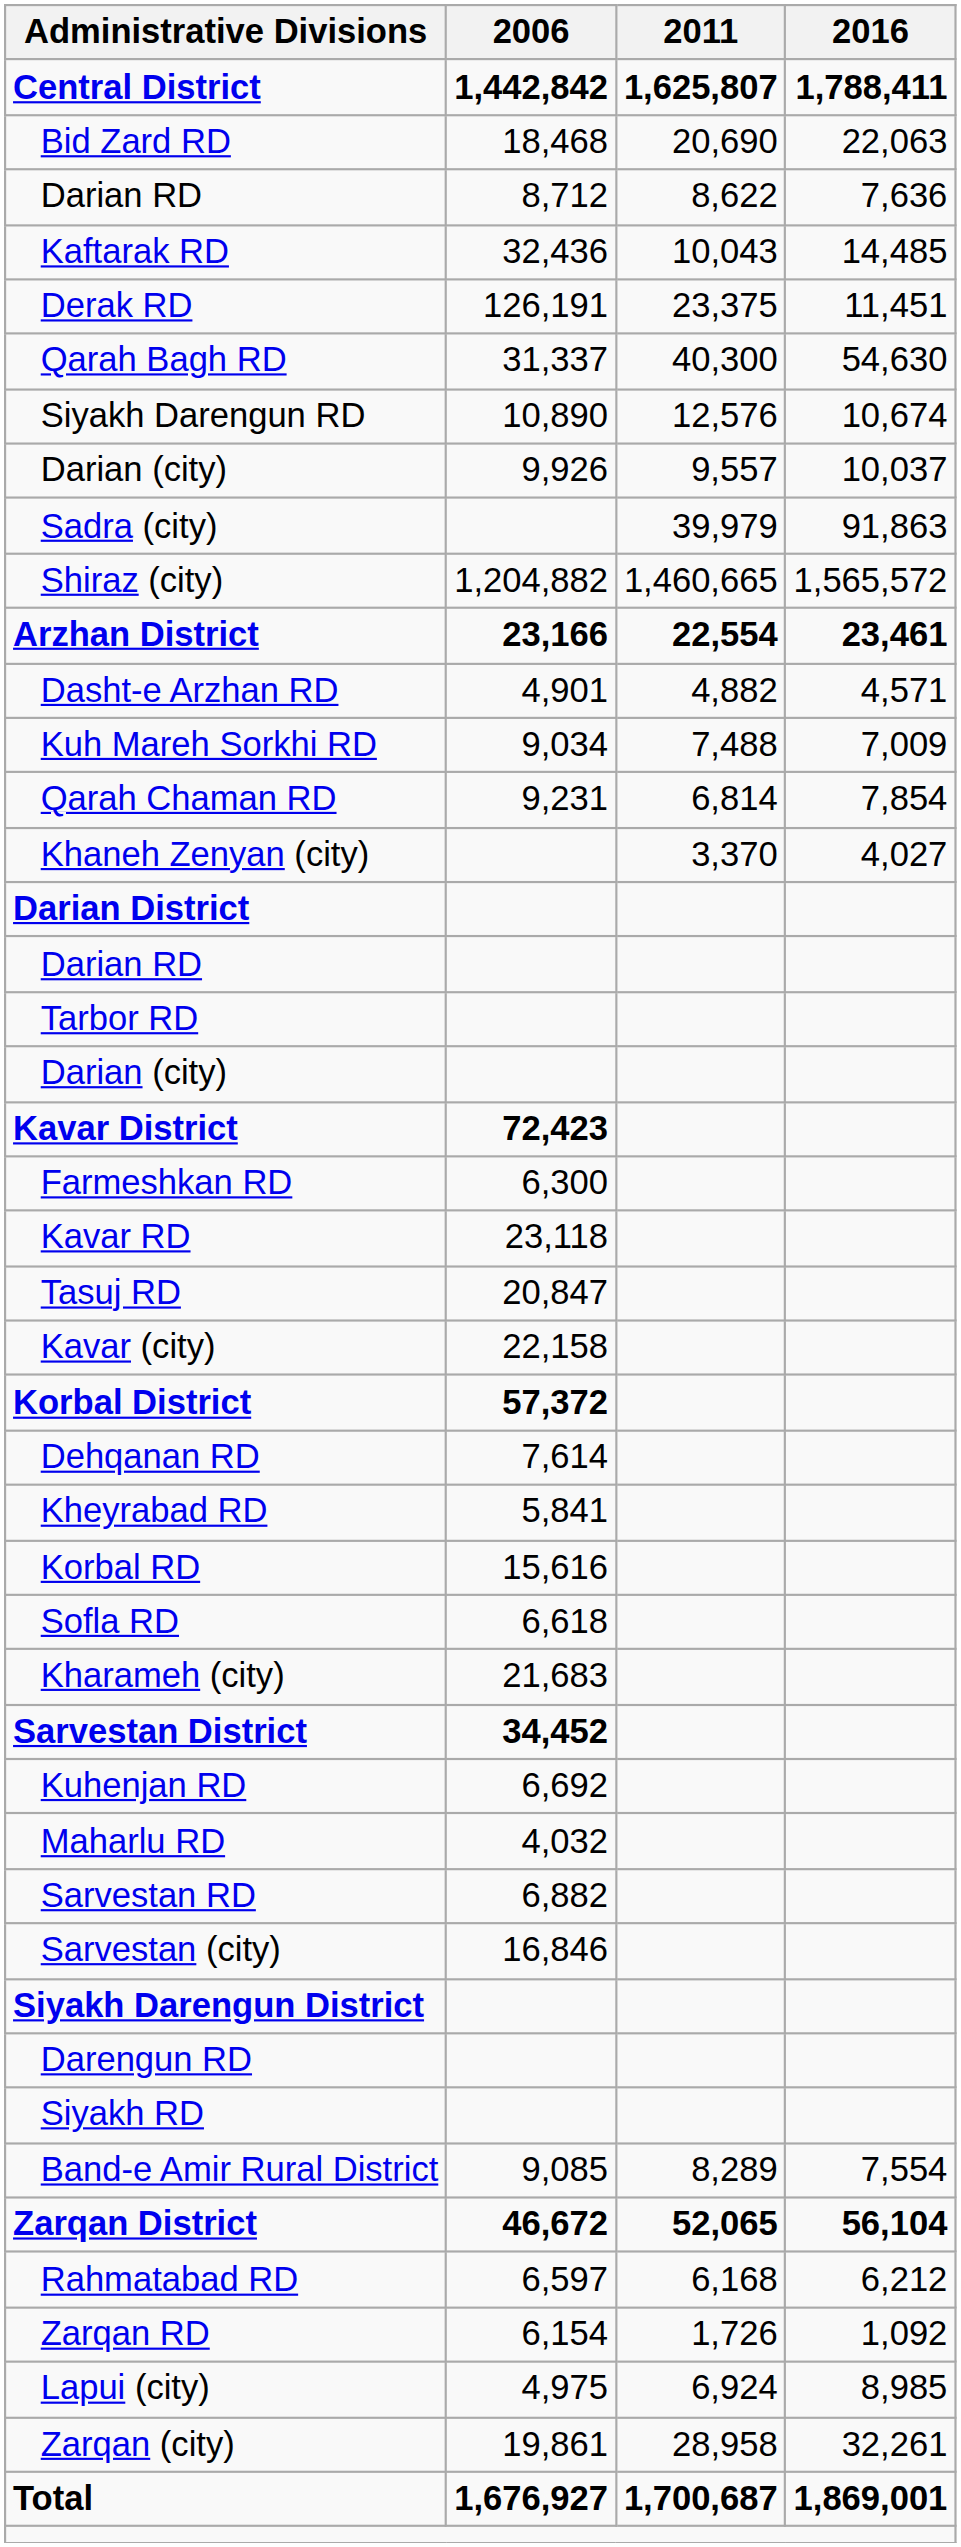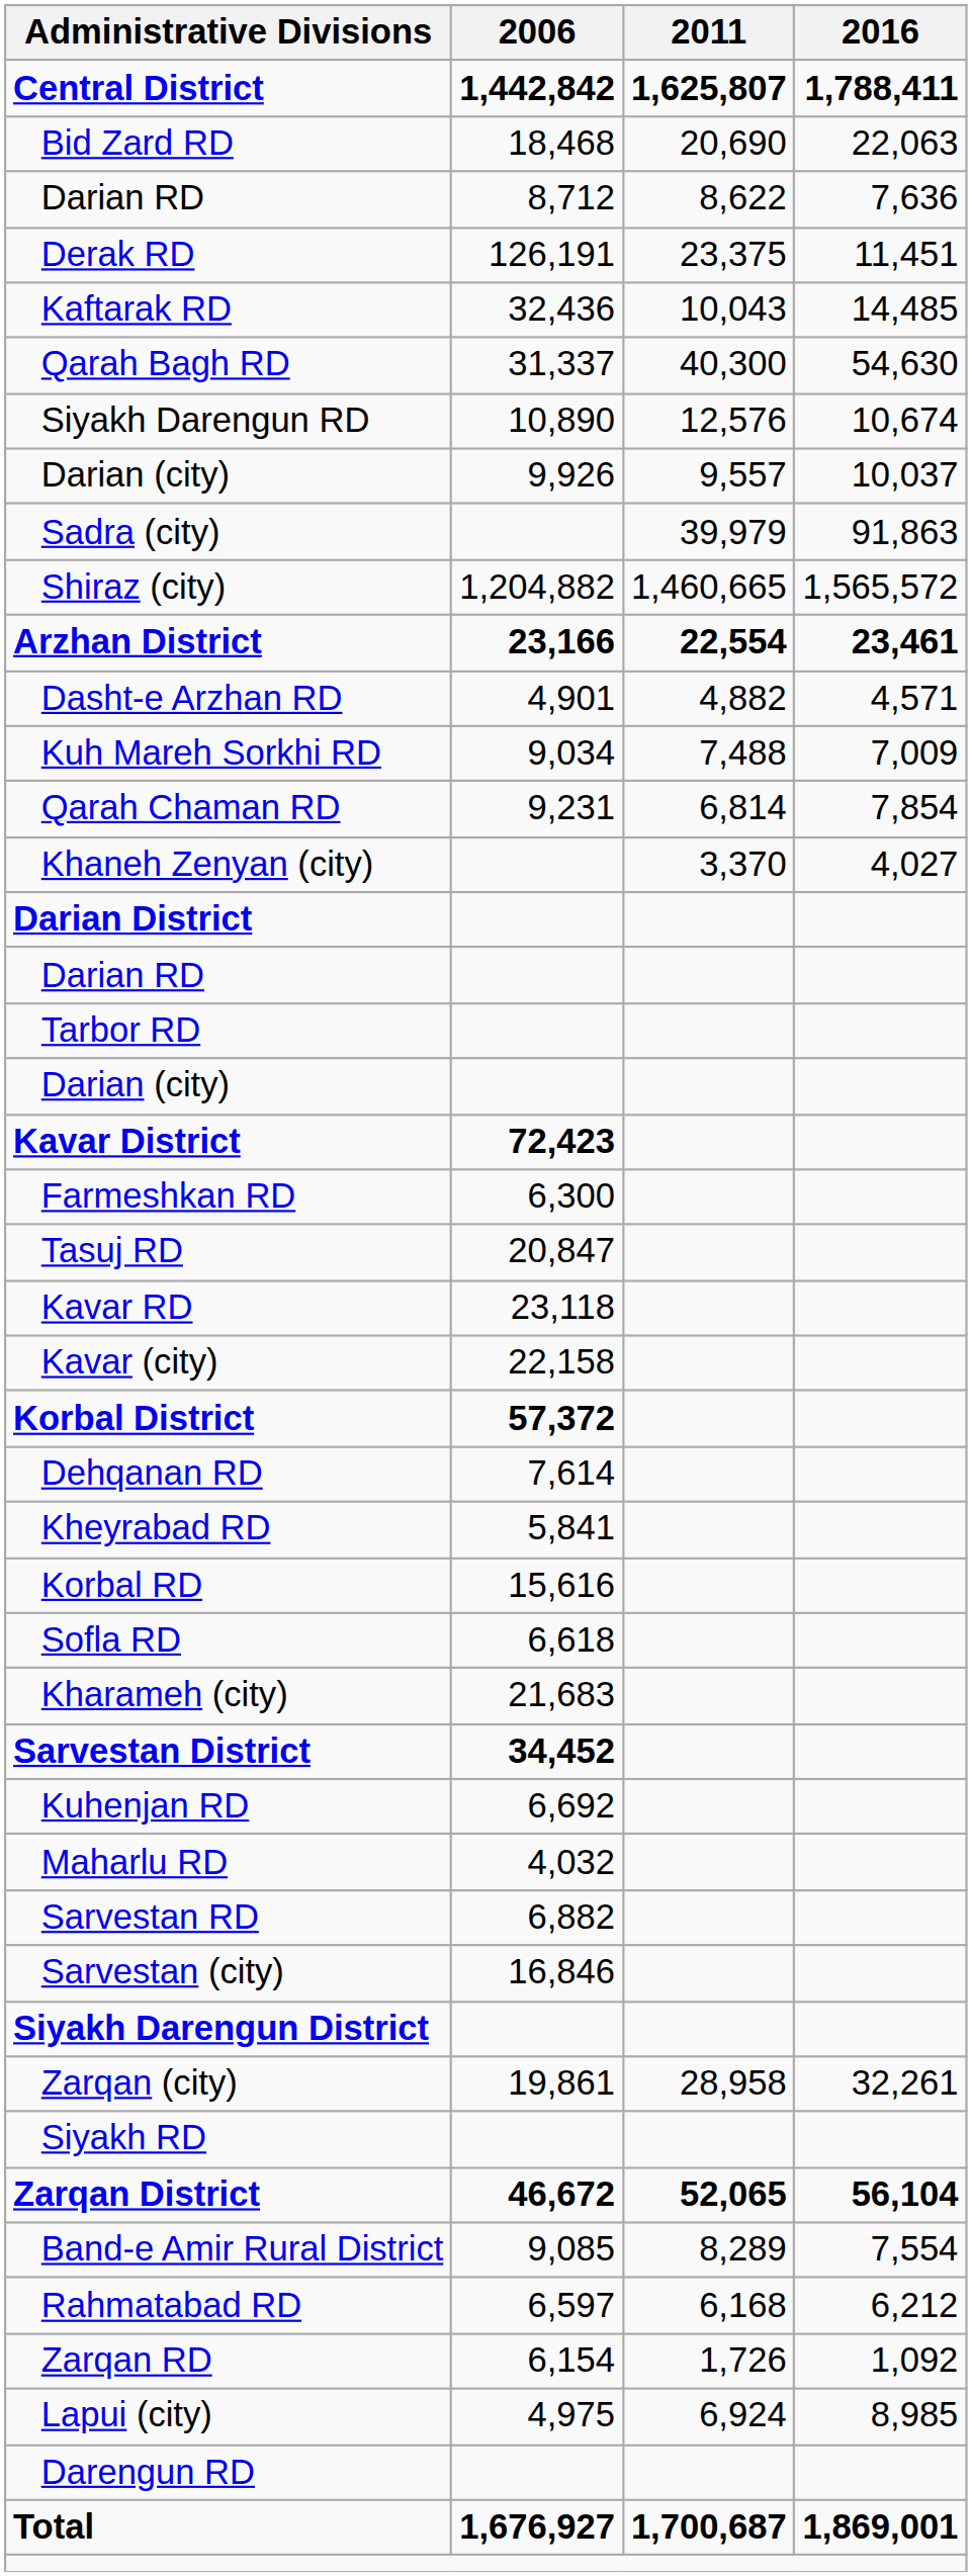 <table class="wikitable">
 <tr>
 <th>Administrative Divisions</th>
 <th>2006</th>
 <th>2011</th>
 <th>2016</th>
 </tr>
 <tr>
 <td><strong><a href='#'>Central District</a></strong></td>
 <td style="text-align: right;"><strong>1,442,842</strong></td>
 <td style="text-align: right;"><strong>1,625,807</strong></td>
 <td style="text-align: right;"><strong>1,788,411</strong></td>
 </tr>
 <tr>
 <td style="padding-left: 1em;"><a href='#'>Bid Zard RD</a></td>
 <td style="text-align: right;">18,468</td>
 <td style="text-align: right;">20,690</td>
 <td style="text-align: right;">22,063</td>
 </tr>
 <tr>
 <td style="padding-left: 1em;">Darian RD</td>
 <td style="text-align: right;">8,712</td>
 <td style="text-align: right;">8,622</td>
 <td style="text-align: right;">7,636</td>
 </tr>
 <tr>
+<td style="padding-left: 1em;"><a href='#'>Derak RD</a></td>
+<td style="text-align: right;">126,191</td>
+<td style="text-align: right;">23,375</td>
+<td style="text-align: right;">11,451</td>
+</tr>
+<tr>
 <td style="padding-left: 1em;"><a href='#'>Kaftarak RD</a></td>
 <td style="text-align: right;">32,436</td>
 <td style="text-align: right;">10,043</td>
 <td style="text-align: right;">14,485</td>
-</tr>
-<tr>
-<td style="padding-left: 1em;"><a href='#'>Derak RD</a></td>
-<td style="text-align: right;">126,191</td>
-<td style="text-align: right;">23,375</td>
-<td style="text-align: right;">11,451</td>
 </tr>
 <tr>
 <td style="padding-left: 1em;"><a href='#'>Qarah Bagh RD</a></td>
 <td style="text-align: right;">31,337</td>
 <td style="text-align: right;">40,300</td>
 <td style="text-align: right;">54,630</td>
 </tr>
 <tr>
 <td style="padding-left: 1em;">Siyakh Darengun RD</td>
 <td style="text-align: right;">10,890</td>
 <td style="text-align: right;">12,576</td>
 <td style="text-align: right;">10,674</td>
 </tr>
 <tr>
 <td style="padding-left: 1em;">Darian (city)</td>
 <td style="text-align: right;">9,926</td>
 <td style="text-align: right;">9,557</td>
 <td style="text-align: right;">10,037</td>
 </tr>
 <tr>
 <td style="padding-left: 1em;"><a href='#'>Sadra</a> (city)</td>
 <td style="text-align: right;"></td>
 <td style="text-align: right;">39,979</td>
 <td style="text-align: right;">91,863</td>
 </tr>
 <tr>
 <td style="padding-left: 1em;"><a href='#'>Shiraz</a> (city)</td>
 <td style="text-align: right;">1,204,882</td>
 <td style="text-align: right;">1,460,665</td>
 <td style="text-align: right;">1,565,572</td>
 </tr>
 <tr>
 <td><strong><a href='#'>Arzhan District</a></strong></td>
 <td style="text-align: right;"><strong>23,166</strong></td>
 <td style="text-align: right;"><strong>22,554</strong></td>
 <td style="text-align: right;"><strong>23,461</strong></td>
 </tr>
 <tr>
 <td style="padding-left: 1em;"><a href='#'>Dasht-e Arzhan RD</a></td>
 <td style="text-align: right;">4,901</td>
 <td style="text-align: right;">4,882</td>
 <td style="text-align: right;">4,571</td>
 </tr>
 <tr>
 <td style="padding-left: 1em;"><a href='#'>Kuh Mareh Sorkhi RD</a></td>
 <td style="text-align: right;">9,034</td>
 <td style="text-align: right;">7,488</td>
 <td style="text-align: right;">7,009</td>
 </tr>
 <tr>
 <td style="padding-left: 1em;"><a href='#'>Qarah Chaman RD</a></td>
 <td style="text-align: right;">9,231</td>
 <td style="text-align: right;">6,814</td>
 <td style="text-align: right;">7,854</td>
 </tr>
 <tr>
 <td style="padding-left: 1em;"><a href='#'>Khaneh Zenyan</a> (city)</td>
 <td style="text-align: right;"></td>
 <td style="text-align: right;">3,370</td>
 <td style="text-align: right;">4,027</td>
 </tr>
 <tr>
 <td><strong><a href='#'>Darian District</a></strong></td>
 <td style="text-align: right;"></td>
 <td style="text-align: right;"></td>
 <td style="text-align: right;"></td>
 </tr>
 <tr>
 <td style="padding-left: 1em;"><a href='#'>Darian RD</a></td>
 <td style="text-align: right;"></td>
 <td style="text-align: right;"></td>
 <td style="text-align: right;"></td>
 </tr>
 <tr>
 <td style="padding-left: 1em;"><a href='#'>Tarbor RD</a></td>
 <td style="text-align: right;"></td>
 <td style="text-align: right;"></td>
 <td style="text-align: right;"></td>
 </tr>
 <tr>
 <td style="padding-left: 1em;"><a href='#'>Darian</a> (city)</td>
 <td style="text-align: right;"></td>
 <td style="text-align: right;"></td>
 <td style="text-align: right;"></td>
 </tr>
 <tr>
 <td><strong><a href='#'>Kavar District</a></strong></td>
 <td style="text-align: right;"><strong>72,423</strong></td>
 <td style="text-align: right;"></td>
 <td style="text-align: right;"></td>
 </tr>
 <tr>
 <td style="padding-left: 1em;"><a href='#'>Farmeshkan RD</a></td>
 <td style="text-align: right;">6,300</td>
 <td style="text-align: right;"></td>
 <td style="text-align: right;"></td>
 </tr>
 <tr>
-<td style="padding-left: 1em;"><a href='#'>Kavar RD</a></td>
-<td style="text-align: right;">23,118</td>
+<td style="padding-left: 1em;"><a href='#'>Tasuj RD</a></td>
+<td style="text-align: right;">20,847</td>
 <td style="text-align: right;"></td>
 <td style="text-align: right;"></td>
 </tr>
 <tr>
-<td style="padding-left: 1em;"><a href='#'>Tasuj RD</a></td>
-<td style="text-align: right;">20,847</td>
+<td style="padding-left: 1em;"><a href='#'>Kavar RD</a></td>
+<td style="text-align: right;">23,118</td>
 <td style="text-align: right;"></td>
 <td style="text-align: right;"></td>
 </tr>
 <tr>
 <td style="padding-left: 1em;"><a href='#'>Kavar</a> (city)</td>
 <td style="text-align: right;">22,158</td>
 <td style="text-align: right;"></td>
 <td style="text-align: right;"></td>
 </tr>
 <tr>
 <td><strong><a href='#'>Korbal District</a></strong></td>
 <td style="text-align: right;"><strong>57,372</strong></td>
 <td style="text-align: right;"></td>
 <td style="text-align: right;"></td>
 </tr>
 <tr>
 <td style="padding-left: 1em;"><a href='#'>Dehqanan RD</a></td>
 <td style="text-align: right;">7,614</td>
 <td style="text-align: right;"></td>
 <td style="text-align: right;"></td>
 </tr>
 <tr>
 <td style="padding-left: 1em;"><a href='#'>Kheyrabad RD</a></td>
 <td style="text-align: right;">5,841</td>
 <td style="text-align: right;"></td>
 <td style="text-align: right;"></td>
 </tr>
 <tr>
 <td style="padding-left: 1em;"><a href='#'>Korbal RD</a></td>
 <td style="text-align: right;">15,616</td>
 <td style="text-align: right;"></td>
 <td style="text-align: right;"></td>
 </tr>
 <tr>
 <td style="padding-left: 1em;"><a href='#'>Sofla RD</a></td>
 <td style="text-align: right;">6,618</td>
 <td style="text-align: right;"></td>
 <td style="text-align: right;"></td>
 </tr>
 <tr>
 <td style="padding-left: 1em;"><a href='#'>Kharameh</a> (city)</td>
 <td style="text-align: right;">21,683</td>
 <td style="text-align: right;"></td>
 <td style="text-align: right;"></td>
 </tr>
 <tr>
 <td><strong><a href='#'>Sarvestan District</a></strong></td>
 <td style="text-align: right;"><strong>34,452</strong></td>
 <td style="text-align: right;"></td>
 <td style="text-align: right;"></td>
 </tr>
 <tr>
 <td style="padding-left: 1em;"><a href='#'>Kuhenjan RD</a></td>
 <td style="text-align: right;">6,692</td>
 <td style="text-align: right;"></td>
 <td style="text-align: right;"></td>
 </tr>
 <tr>
 <td style="padding-left: 1em;"><a href='#'>Maharlu RD</a></td>
 <td style="text-align: right;">4,032</td>
 <td style="text-align: right;"></td>
 <td style="text-align: right;"></td>
 </tr>
 <tr>
 <td style="padding-left: 1em;"><a href='#'>Sarvestan RD</a></td>
 <td style="text-align: right;">6,882</td>
 <td style="text-align: right;"></td>
 <td style="text-align: right;"></td>
 </tr>
 <tr>
 <td style="padding-left: 1em;"><a href='#'>Sarvestan</a> (city)</td>
 <td style="text-align: right;">16,846</td>
 <td style="text-align: right;"></td>
 <td style="text-align: right;"></td>
 </tr>
 <tr>
 <td><strong><a href='#'>Siyakh Darengun District</a></strong></td>
 <td style="text-align: right;"></td>
 <td style="text-align: right;"></td>
 <td style="text-align: right;"></td>
 </tr>
 <tr>
-<td style="padding-left: 1em;"><a href='#'>Darengun RD</a></td>
-<td style="text-align: right;"></td>
-<td style="text-align: right;"></td>
-<td style="text-align: right;"></td>
+<td style="padding-left: 1em;"><a href='#'>Zarqan</a> (city)</td>
+<td style="text-align: right;">19,861</td>
+<td style="text-align: right;">28,958</td>
+<td style="text-align: right;">32,261</td>
 </tr>
 <tr>
 <td style="padding-left: 1em;"><a href='#'>Siyakh RD</a></td>
 <td style="text-align: right;"></td>
 <td style="text-align: right;"></td>
 <td style="text-align: right;"></td>
 </tr>
 <tr>
+<td><strong><a href='#'>Zarqan District</a></strong></td>
+<td style="text-align: right;"><strong>46,672</strong></td>
+<td style="text-align: right;"><strong>52,065</strong></td>
+<td style="text-align: right;"><strong>56,104</strong></td>
+</tr>
+<tr>
 <td style="padding-left: 1em;"><a href='#'>Band-e Amir Rural District</a></td>
 <td style="text-align: right;">9,085</td>
 <td style="text-align: right;">8,289</td>
 <td style="text-align: right;">7,554</td>
-</tr>
-<tr>
-<td><strong><a href='#'>Zarqan District</a></strong></td>
-<td style="text-align: right;"><strong>46,672</strong></td>
-<td style="text-align: right;"><strong>52,065</strong></td>
-<td style="text-align: right;"><strong>56,104</strong></td>
 </tr>
 <tr>
 <td style="padding-left: 1em;"><a href='#'>Rahmatabad RD</a></td>
 <td style="text-align: right;">6,597</td>
 <td style="text-align: right;">6,168</td>
 <td style="text-align: right;">6,212</td>
 </tr>
 <tr>
 <td style="padding-left: 1em;"><a href='#'>Zarqan RD</a></td>
 <td style="text-align: right;">6,154</td>
 <td style="text-align: right;">1,726</td>
 <td style="text-align: right;">1,092</td>
 </tr>
 <tr>
 <td style="padding-left: 1em;"><a href='#'>Lapui</a> (city)</td>
 <td style="text-align: right;">4,975</td>
 <td style="text-align: right;">6,924</td>
 <td style="text-align: right;">8,985</td>
 </tr>
 <tr>
-<td style="padding-left: 1em;"><a href='#'>Zarqan</a> (city)</td>
-<td style="text-align: right;">19,861</td>
-<td style="text-align: right;">28,958</td>
-<td style="text-align: right;">32,261</td>
+<td style="padding-left: 1em;"><a href='#'>Darengun RD</a></td>
+<td style="text-align: right;"></td>
+<td style="text-align: right;"></td>
+<td style="text-align: right;"></td>
 </tr>
 <tr>
 <td><strong>Total</strong></td>
 <td style="text-align: right;"><strong>1,676,927</strong></td>
 <td style="text-align: right;"><strong>1,700,687</strong></td>
 <td style="text-align: right;"><strong>1,869,001</strong></td>
 </tr>
 <tr>
 <td colspan=4></td>
 </tr>
 </table>
